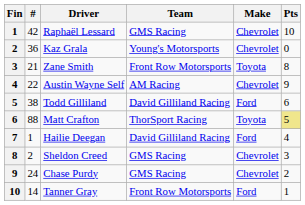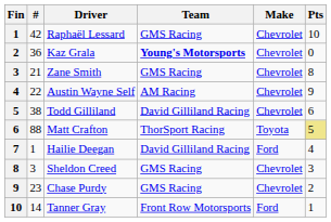 <table class="wikitable" style="font-size:95%">
 <tr>
 <th>Fin</th>
 <th>#</th>
 <th>Driver</th>
 <th>Team</th>
 <th>Make</th>
 <th>Pts</th>
 </tr>
 <tr>
 <th>1</th>
 <td>42</td>
 <td><a href='#'>Raphaël Lessard</a></td>
 <td><a href='#'>GMS Racing</a></td>
 <td><a href='#'>Chevrolet</a></td>
 <td>10</td>
 </tr>
 <tr>
 <th>2</th>
 <td>36</td>
 <td><a href='#'>Kaz Grala</a></td>
-<td><a href='#'>Young's Motorsports</a></td>
+<td><strong><a href='#'>Young's Motorsports</a></strong></td>
 <td><a href='#'>Chevrolet</a></td>
 <td>0</td>
 </tr>
 <tr>
 <th>3</th>
 <td>21</td>
 <td><a href='#'>Zane Smith</a></td>
-<td><a href='#'>Front Row Motorsports</a></td>
-<td><a href='#'>Toyota</a></td>
+<td><a href='#'>GMS Racing</a></td>
+<td><a href='#'>Chevrolet</a></td>
 <td>8</td>
 </tr>
 <tr>
 <th>4</th>
 <td>22</td>
 <td><a href='#'>Austin Wayne Self</a></td>
 <td><a href='#'>AM Racing</a></td>
 <td><a href='#'>Chevrolet</a></td>
 <td>9</td>
 </tr>
 <tr>
 <th>5</th>
 <td>38</td>
 <td><a href='#'>Todd Gilliland</a></td>
 <td><a href='#'>David Gilliland Racing</a></td>
-<td><a href='#'>Ford</a></td>
+<td><a href='#'>Chevrolet</a></td>
 <td>6</td>
 </tr>
 <tr>
 <th>6</th>
 <td>88</td>
 <td><a href='#'>Matt Crafton</a></td>
 <td><a href='#'>ThorSport Racing</a></td>
 <td><a href='#'>Toyota</a></td>
 <td style="background: khaki;">5</td>
 </tr>
 <tr>
 <th>7</th>
 <td>1</td>
 <td><a href='#'>Hailie Deegan</a></td>
 <td><a href='#'>David Gilliland Racing</a></td>
 <td><a href='#'>Ford</a></td>
 <td>4</td>
 </tr>
 <tr>
 <th>8</th>
-<td>2</td>
+<td>3</td>
 <td><a href='#'>Sheldon Creed</a></td>
 <td><a href='#'>GMS Racing</a></td>
 <td><a href='#'>Chevrolet</a></td>
 <td>3</td>
 </tr>
 <tr>
 <th>9</th>
-<td>24</td>
+<td>23</td>
 <td><a href='#'>Chase Purdy</a></td>
 <td><a href='#'>GMS Racing</a></td>
 <td><a href='#'>Chevrolet</a></td>
 <td>2</td>
 </tr>
 <tr>
 <th>10</th>
 <td>14</td>
 <td><a href='#'>Tanner Gray</a></td>
 <td><a href='#'>Front Row Motorsports</a></td>
 <td><a href='#'>Ford</a></td>
 <td>1</td>
 </tr>
 </table>
